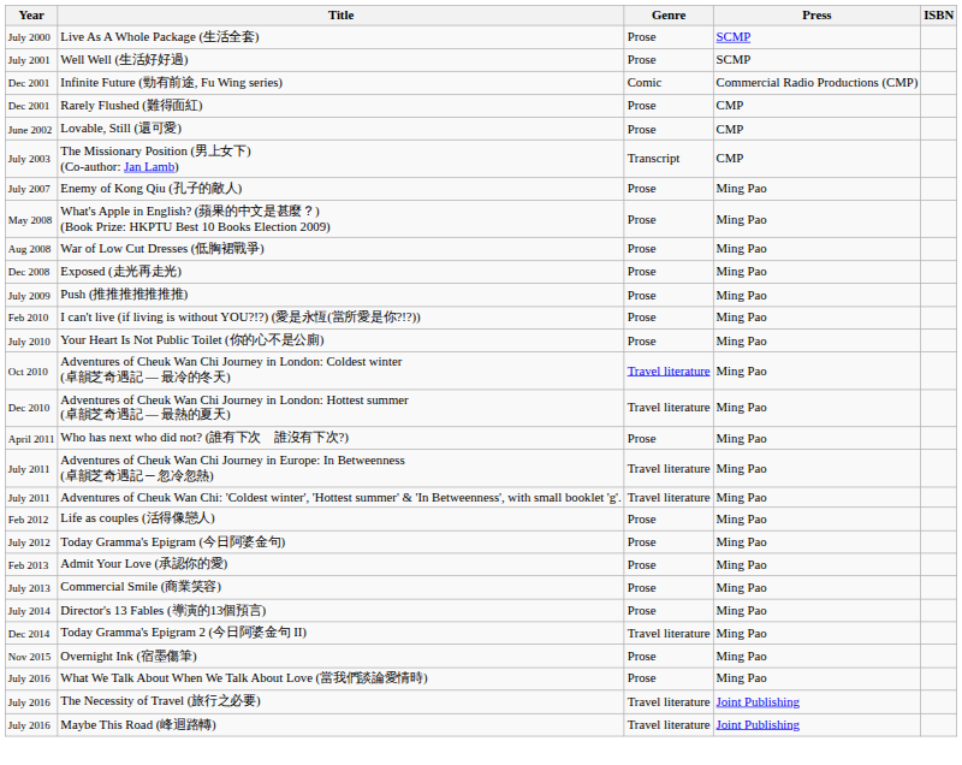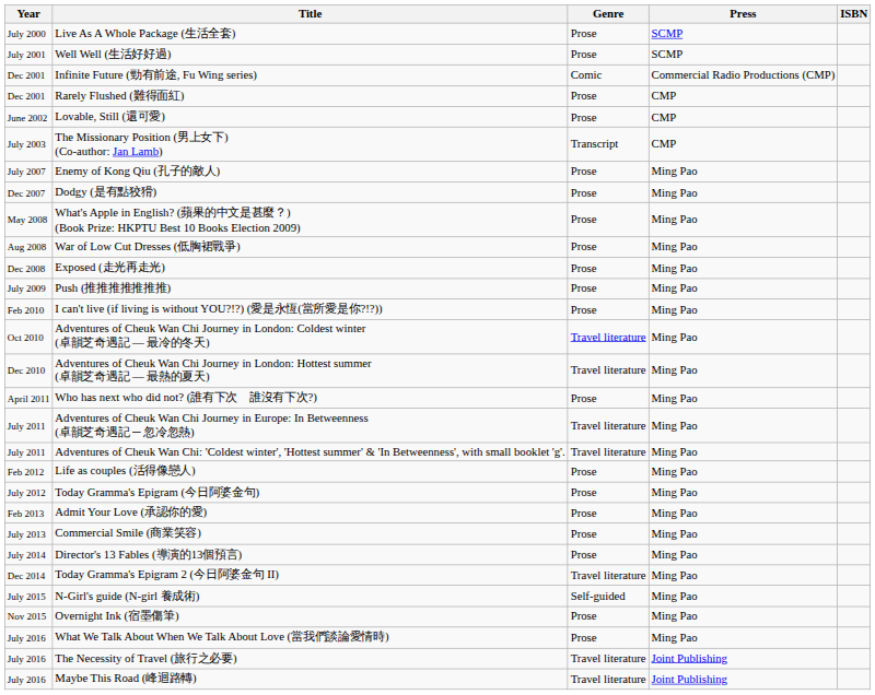 <table class="wikitable"  style="text-align: left">
 <tr>
 <th rowspan="1">Year</th>
 <th rowspan="1">Title</th>
 <th rowspan="1">Genre</th>
 <th rowspan="1">Press</th>
 <th rowspan="1">ISBN</th>
 </tr>
 <tr>
 <td><small>July 2000</small></td>
 <td>Live As A Whole Package (生活全套)</td>
 <td>Prose</td>
 <td><a href='#'>SCMP</a></td>
 <td></td>
 </tr>
 <tr>
 <td><small>July 2001</small></td>
 <td>Well Well (生活好好過)</td>
 <td>Prose</td>
 <td>SCMP</td>
 <td></td>
 </tr>
 <tr>
 <td><small>Dec 2001</small></td>
 <td>Infinite Future (勁有前途, Fu Wing series)</td>
 <td>Comic</td>
 <td>Commercial Radio Productions (CMP)</td>
 <td></td>
 </tr>
 <tr>
 <td><small>Dec 2001</small></td>
 <td>Rarely Flushed (難得面紅)</td>
 <td>Prose</td>
 <td>CMP</td>
 <td></td>
 </tr>
 <tr>
 <td><small>June 2002</small></td>
 <td>Lovable, Still (還可愛)</td>
 <td>Prose</td>
 <td>CMP</td>
 <td></td>
 </tr>
 <tr>
 <td><small>July 2003</small></td>
 <td>The Missionary Position (男上女下)<br>(Co-author: <a href='#'>Jan Lamb</a>)</td>
 <td>Transcript</td>
 <td>CMP</td>
 <td></td>
 </tr>
 <tr>
 <td><small>July 2007</small></td>
 <td>Enemy of Kong Qiu (孔子的敵人)</td>
 <td>Prose</td>
 <td>Ming Pao</td>
 <td></td>
 </tr>
 <tr>
+<td><small>Dec 2007</small></td>
+<td>Dodgy (是有點狡猾)</td>
+<td>Prose</td>
+<td>Ming Pao</td>
+<td></td>
+</tr>
+<tr>
 <td><small>May 2008</small></td>
 <td>What's Apple in English? (蘋果的中文是甚麼？)<br>(Book Prize: HKPTU Best 10 Books Election 2009)</td>
 <td>Prose</td>
 <td>Ming Pao</td>
 <td></td>
 </tr>
 <tr>
 <td><small>Aug 2008</small></td>
 <td>War of Low Cut Dresses (低胸裙戰爭)</td>
 <td>Prose</td>
 <td>Ming Pao</td>
 <td></td>
 </tr>
 <tr>
 <td><small>Dec 2008</small></td>
 <td>Exposed (走光再走光)</td>
 <td>Prose</td>
 <td>Ming Pao</td>
 <td></td>
 </tr>
 <tr>
 <td><small>July 2009</small></td>
 <td>Push (推推推推推推推)</td>
 <td>Prose</td>
 <td>Ming Pao</td>
 <td></td>
 </tr>
 <tr>
 <td><small>Feb 2010</small></td>
 <td>I can't live (if living is without YOU?!?) (愛是永恆(當所愛是你?!?))</td>
-<td>Prose</td>
-<td>Ming Pao</td>
-<td></td>
-</tr>
-<tr>
-<td><small>July 2010</small></td>
-<td>Your Heart Is Not Public Toilet (你的心不是公廁)</td>
 <td>Prose</td>
 <td>Ming Pao</td>
 <td></td>
 </tr>
 <tr>
 <td><small>Oct 2010</small></td>
 <td>Adventures of Cheuk Wan Chi Journey in London: Coldest winter<br>(卓韻芝奇遇記 — 最冷的冬天)</td>
 <td><a href='#'>Travel literature</a></td>
 <td>Ming Pao</td>
 <td></td>
 </tr>
 <tr>
 <td><small>Dec 2010</small></td>
 <td>Adventures of Cheuk Wan Chi Journey in London: Hottest summer<br>(卓韻芝奇遇記 — 最熱的夏天)</td>
 <td>Travel literature</td>
 <td>Ming Pao</td>
 <td></td>
 </tr>
 <tr>
 <td><small>April 2011</small></td>
 <td>Who has next who did not? (誰有下次　誰沒有下次?)</td>
 <td>Prose</td>
 <td>Ming Pao</td>
 <td></td>
 </tr>
 <tr>
 <td><small>July 2011</small></td>
 <td>Adventures of Cheuk Wan Chi Journey in Europe: In Betweenness<br>(卓韻芝奇遇記 ─ 忽冷忽熱)</td>
 <td>Travel literature</td>
 <td>Ming Pao</td>
 <td></td>
 </tr>
 <tr>
 <td><small>July 2011</small></td>
 <td>Adventures of Cheuk Wan Chi: 'Coldest winter', 'Hottest summer' & 'In Betweenness', with small booklet 'g'.</td>
 <td>Travel literature</td>
 <td>Ming Pao</td>
 <td></td>
 </tr>
 <tr>
 <td><small>Feb 2012</small></td>
 <td>Life as couples (活得像戀人)</td>
 <td>Prose</td>
 <td>Ming Pao</td>
 <td></td>
 </tr>
 <tr>
 <td><small>July 2012</small></td>
 <td>Today Gramma's Epigram (今日阿婆金句)</td>
 <td>Prose</td>
 <td>Ming Pao</td>
 <td></td>
 </tr>
 <tr>
 <td><small>Feb 2013</small></td>
 <td>Admit Your Love (承認你的愛)</td>
 <td>Prose</td>
 <td>Ming Pao</td>
 <td></td>
 </tr>
 <tr>
 <td><small>July 2013</small></td>
 <td>Commercial Smile (商業笑容)</td>
 <td>Prose</td>
 <td>Ming Pao</td>
 <td></td>
 </tr>
 <tr>
 <td><small>July 2014</small></td>
 <td>Director's 13 Fables (導演的13個預言)</td>
 <td>Prose</td>
 <td>Ming Pao</td>
 <td></td>
 </tr>
 <tr>
 <td><small>Dec 2014</small></td>
 <td>Today Gramma's Epigram 2 (今日阿婆金句 II)</td>
 <td>Travel literature</td>
 <td>Ming Pao</td>
 <td></td>
 </tr>
 <tr>
+<td><small>July 2015</small></td>
+<td>N-Girl's guide (N-girl 養成術)</td>
+<td>Self-guided</td>
+<td>Ming Pao</td>
+<td></td>
+</tr>
+<tr>
 <td><small>Nov 2015</small></td>
 <td>Overnight Ink (宿墨傷筆)<br></td>
 <td>Prose</td>
 <td>Ming Pao</td>
 <td></td>
 </tr>
 <tr>
 <td><small>July 2016</small></td>
 <td>What We Talk About When We Talk About Love (當我們談論愛情時)</td>
 <td>Prose</td>
 <td>Ming Pao</td>
 <td></td>
 </tr>
 <tr>
 <td><small>July 2016</small></td>
 <td>The Necessity of Travel (旅行之必要)</td>
 <td>Travel literature</td>
 <td><a href='#'>Joint Publishing</a></td>
 <td></td>
 </tr>
 <tr>
 <td><small>July 2016</small></td>
 <td>Maybe This Road (峰迴路轉)</td>
 <td>Travel literature</td>
 <td><a href='#'>Joint Publishing</a></td>
 <td></td>
 </tr>
 </table>
